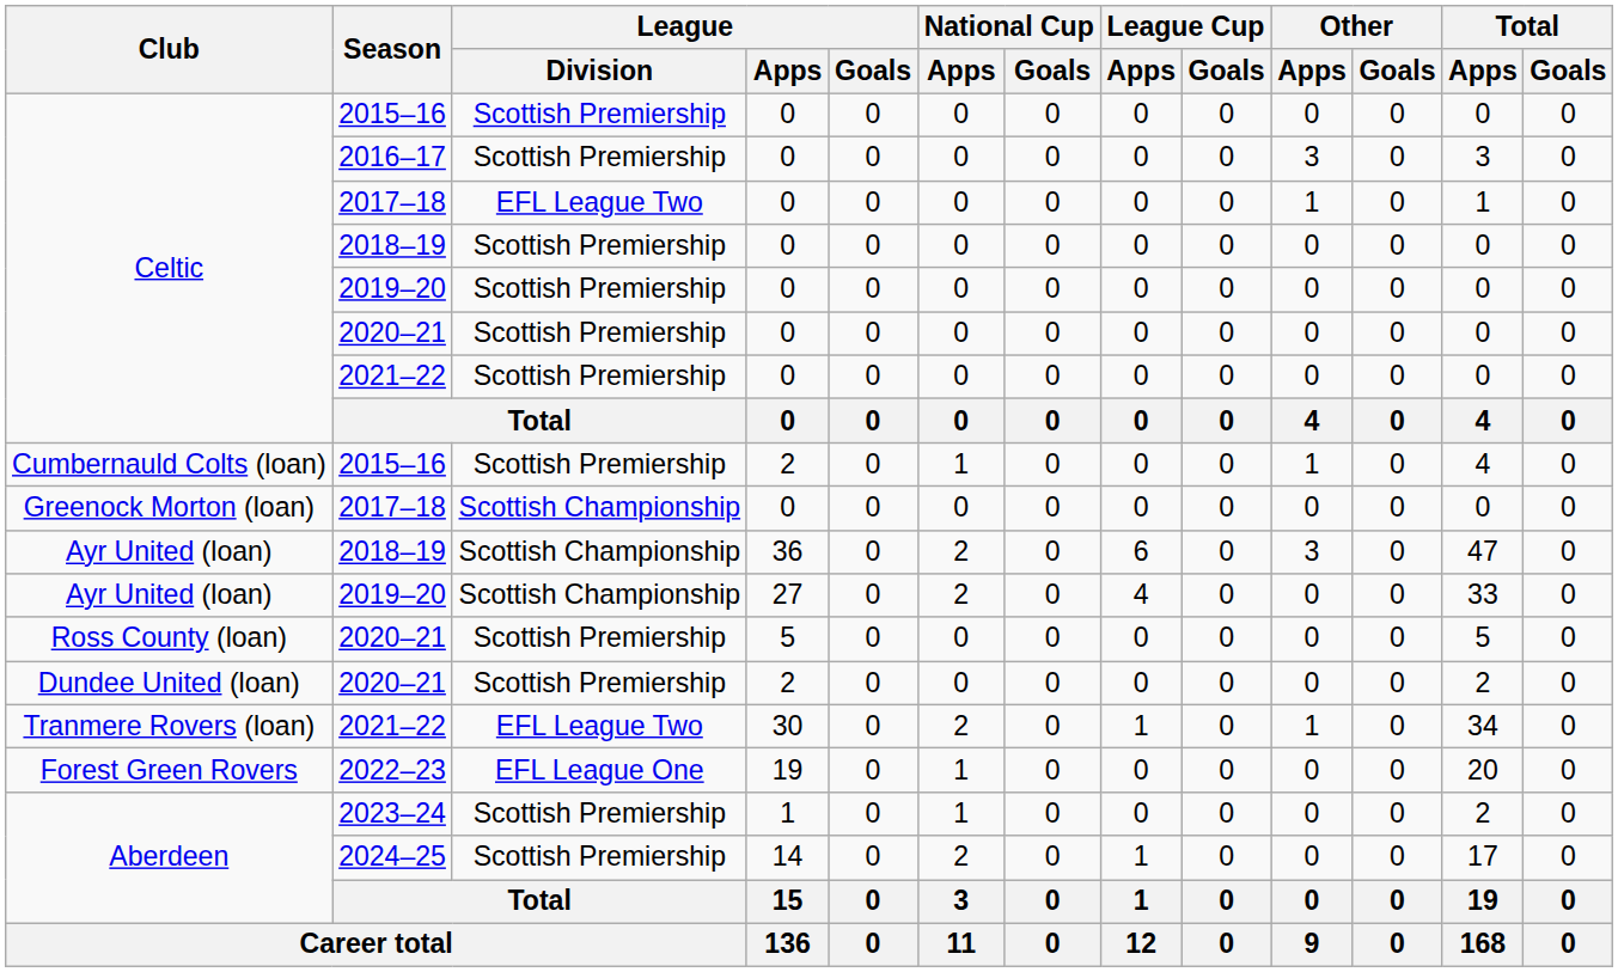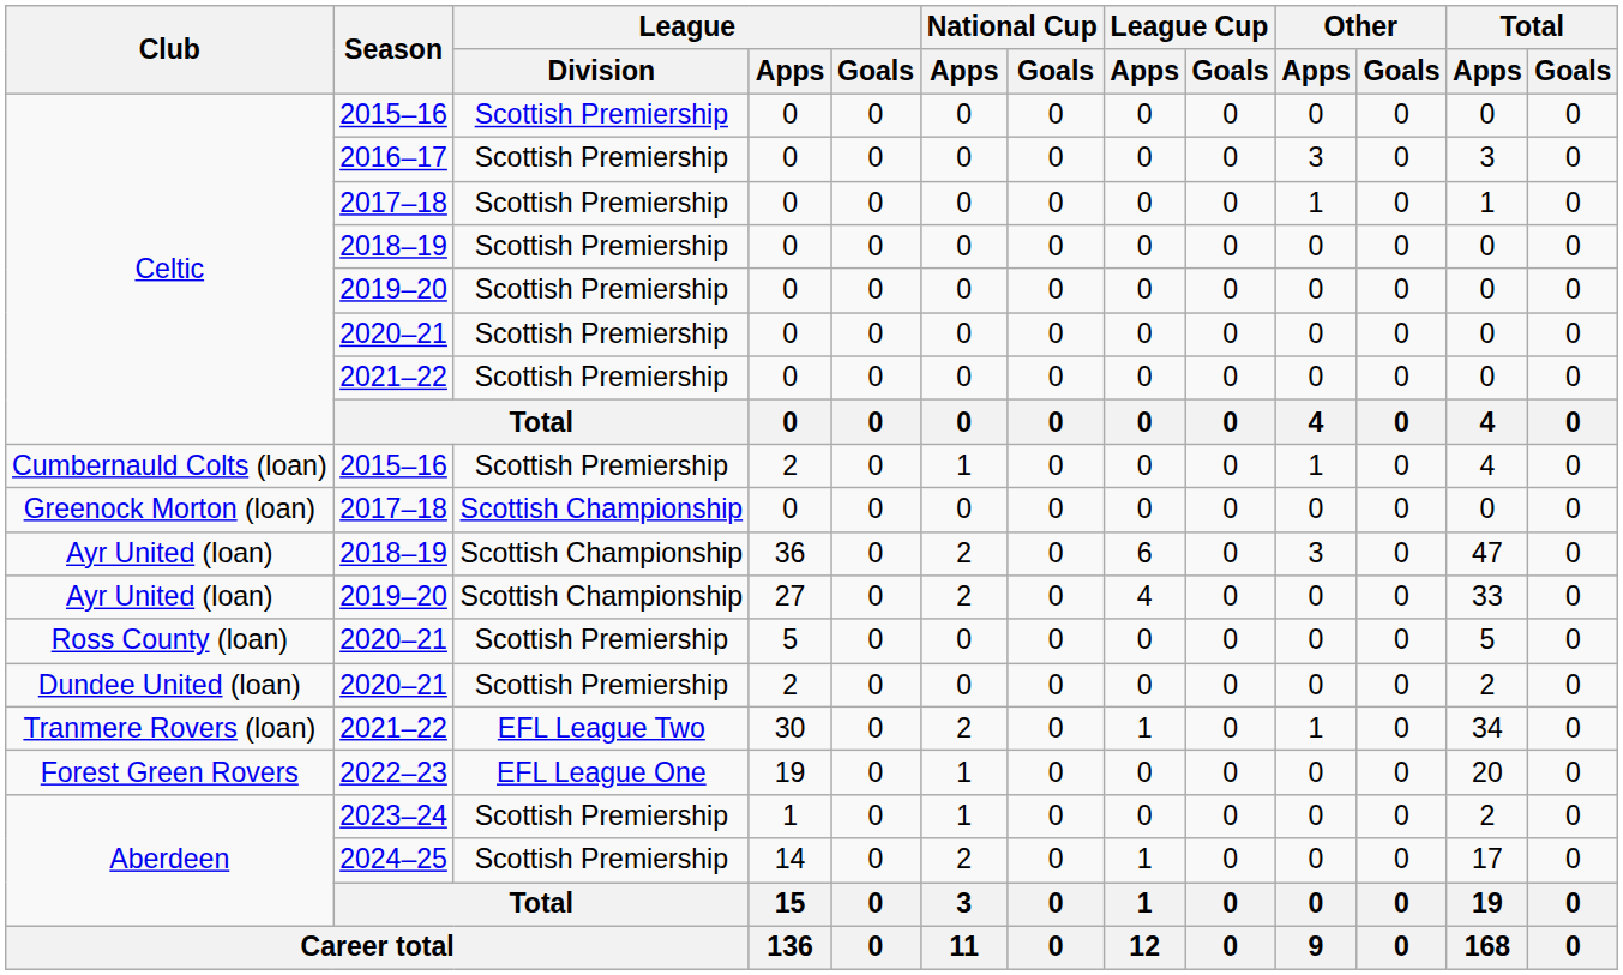 <table class="wikitable" style="text-align: center">
 <tr>
 <th rowspan="2">Club</th>
 <th rowspan="2">Season</th>
 <th colspan="3">League</th>
 <th colspan="2">National Cup</th>
 <th colspan="2">League Cup</th>
 <th colspan="2">Other</th>
 <th colspan="2">Total</th>
 </tr>
 <tr>
 <th>Division</th>
 <th>Apps</th>
 <th>Goals</th>
 <th>Apps</th>
 <th>Goals</th>
 <th>Apps</th>
 <th>Goals</th>
 <th>Apps</th>
 <th>Goals</th>
 <th>Apps</th>
 <th>Goals</th>
 </tr>
 <tr>
 <td rowspan="8"><a href='#'>Celtic</a></td>
 <td><a href='#'>2015–16</a></td>
 <td><a href='#'>Scottish Premiership</a></td>
 <td>0</td>
 <td>0</td>
 <td>0</td>
 <td>0</td>
 <td>0</td>
 <td>0</td>
 <td>0</td>
 <td>0</td>
 <td>0</td>
 <td>0</td>
 </tr>
 <tr>
 <td><a href='#'>2016–17</a></td>
 <td>Scottish Premiership</td>
 <td>0</td>
 <td>0</td>
 <td>0</td>
 <td>0</td>
 <td>0</td>
 <td>0</td>
 <td>3</td>
 <td>0</td>
 <td>3</td>
 <td>0</td>
 </tr>
 <tr>
 <td><a href='#'>2017–18</a></td>
-<td><a href='#'>EFL League Two</a></td>
+<td>Scottish Premiership</td>
 <td>0</td>
 <td>0</td>
 <td>0</td>
 <td>0</td>
 <td>0</td>
 <td>0</td>
 <td>1</td>
 <td>0</td>
 <td>1</td>
 <td>0</td>
 </tr>
 <tr>
 <td><a href='#'>2018–19</a></td>
 <td>Scottish Premiership</td>
 <td>0</td>
 <td>0</td>
 <td>0</td>
 <td>0</td>
 <td>0</td>
 <td>0</td>
 <td>0</td>
 <td>0</td>
 <td>0</td>
 <td>0</td>
 </tr>
 <tr>
 <td><a href='#'>2019–20</a></td>
 <td>Scottish Premiership</td>
 <td>0</td>
 <td>0</td>
 <td>0</td>
 <td>0</td>
 <td>0</td>
 <td>0</td>
 <td>0</td>
 <td>0</td>
 <td>0</td>
 <td>0</td>
 </tr>
 <tr>
 <td><a href='#'>2020–21</a></td>
 <td>Scottish Premiership</td>
 <td>0</td>
 <td>0</td>
 <td>0</td>
 <td>0</td>
 <td>0</td>
 <td>0</td>
 <td>0</td>
 <td>0</td>
 <td>0</td>
 <td>0</td>
 </tr>
 <tr>
 <td><a href='#'>2021–22</a></td>
 <td>Scottish Premiership</td>
 <td>0</td>
 <td>0</td>
 <td>0</td>
 <td>0</td>
 <td>0</td>
 <td>0</td>
 <td>0</td>
 <td>0</td>
 <td>0</td>
 <td>0</td>
 </tr>
 <tr>
 <th colspan=2>Total</th>
 <th>0</th>
 <th>0</th>
 <th>0</th>
 <th>0</th>
 <th>0</th>
 <th>0</th>
 <th>4</th>
 <th>0</th>
 <th>4</th>
 <th>0</th>
 </tr>
 <tr>
 <td><a href='#'>Cumbernauld Colts</a> (loan)</td>
 <td><a href='#'>2015–16</a></td>
 <td>Scottish Premiership</td>
 <td>2</td>
 <td>0</td>
 <td>1</td>
 <td>0</td>
 <td>0</td>
 <td>0</td>
 <td>1</td>
 <td>0</td>
 <td>4</td>
 <td>0</td>
 </tr>
 <tr>
 <td><a href='#'>Greenock Morton</a> (loan)</td>
 <td><a href='#'>2017–18</a></td>
 <td><a href='#'>Scottish Championship</a></td>
 <td>0</td>
 <td>0</td>
 <td>0</td>
 <td>0</td>
 <td>0</td>
 <td>0</td>
 <td>0</td>
 <td>0</td>
 <td>0</td>
 <td>0</td>
 </tr>
 <tr>
 <td><a href='#'>Ayr United</a> (loan)</td>
 <td><a href='#'>2018–19</a></td>
 <td>Scottish Championship</td>
 <td>36</td>
 <td>0</td>
 <td>2</td>
 <td>0</td>
 <td>6</td>
 <td>0</td>
 <td>3</td>
 <td>0</td>
 <td>47</td>
 <td>0</td>
 </tr>
 <tr>
 <td><a href='#'>Ayr United</a> (loan)</td>
 <td><a href='#'>2019–20</a></td>
 <td>Scottish Championship</td>
 <td>27</td>
 <td>0</td>
 <td>2</td>
 <td>0</td>
 <td>4</td>
 <td>0</td>
 <td>0</td>
 <td>0</td>
 <td>33</td>
 <td>0</td>
 </tr>
 <tr>
 <td><a href='#'>Ross County</a> (loan)</td>
 <td><a href='#'>2020–21</a></td>
 <td>Scottish Premiership</td>
 <td>5</td>
 <td>0</td>
 <td>0</td>
 <td>0</td>
 <td>0</td>
 <td>0</td>
 <td>0</td>
 <td>0</td>
 <td>5</td>
 <td>0</td>
 </tr>
 <tr>
 <td><a href='#'>Dundee United</a> (loan)</td>
 <td><a href='#'>2020–21</a></td>
 <td>Scottish Premiership</td>
 <td>2</td>
 <td>0</td>
 <td>0</td>
 <td>0</td>
 <td>0</td>
 <td>0</td>
 <td>0</td>
 <td>0</td>
 <td>2</td>
 <td>0</td>
 </tr>
 <tr>
 <td><a href='#'>Tranmere Rovers</a> (loan)</td>
 <td><a href='#'>2021–22</a></td>
 <td><a href='#'>EFL League Two</a></td>
 <td>30</td>
 <td>0</td>
 <td>2</td>
 <td>0</td>
 <td>1</td>
 <td>0</td>
 <td>1</td>
 <td>0</td>
 <td>34</td>
 <td>0</td>
 </tr>
 <tr>
 <td><a href='#'>Forest Green Rovers</a></td>
 <td><a href='#'>2022–23</a></td>
 <td><a href='#'>EFL League One</a></td>
 <td>19</td>
 <td>0</td>
 <td>1</td>
 <td>0</td>
 <td>0</td>
 <td>0</td>
 <td>0</td>
 <td>0</td>
 <td>20</td>
 <td>0</td>
 </tr>
 <tr>
 <td rowspan="3"><a href='#'>Aberdeen</a></td>
 <td><a href='#'>2023–24</a></td>
 <td>Scottish Premiership</td>
 <td>1</td>
 <td>0</td>
 <td>1</td>
 <td>0</td>
 <td>0</td>
 <td>0</td>
 <td>0</td>
 <td>0</td>
 <td>2</td>
 <td>0</td>
 </tr>
 <tr>
 <td><a href='#'>2024–25</a></td>
 <td>Scottish Premiership</td>
 <td>14</td>
 <td>0</td>
 <td>2</td>
 <td>0</td>
 <td>1</td>
 <td>0</td>
 <td>0</td>
 <td>0</td>
 <td>17</td>
 <td>0</td>
 </tr>
 <tr>
 <th colspan=2>Total</th>
 <th>15</th>
 <th>0</th>
 <th>3</th>
 <th>0</th>
 <th>1</th>
 <th>0</th>
 <th>0</th>
 <th>0</th>
 <th>19</th>
 <th>0</th>
 </tr>
 <tr>
 <th colspan="3">Career total</th>
 <th>136</th>
 <th>0</th>
 <th>11</th>
 <th>0</th>
 <th>12</th>
 <th>0</th>
 <th>9</th>
 <th>0</th>
 <th>168</th>
 <th>0</th>
 </tr>
 </table>
